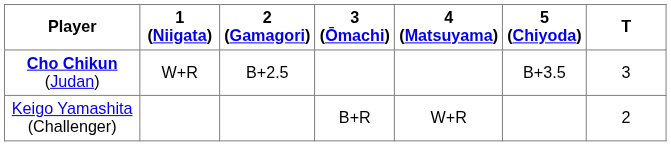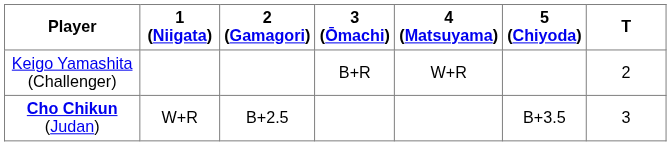 <table class="toccolours" border="1" cellpadding="4" cellspacing="0" style="border-collapse: collapse; margin:0;">
 <tr>
 <th width=125 style="text-align:center;">Player</th>
 <th width=70 style="text-align:center;">1<br> (<a href='#'>Niigata</a>)</th>
 <th width=70 style="text-align:center;">2<br> (<a href='#'>Gamagori</a>)</th>
 <th width=70 style="text-align:center;">3<br> (<a href='#'>Ōmachi</a>)</th>
 <th width=70 style="text-align:center;">4 <br>(<a href='#'>Matsuyama</a>)</th>
 <th width=70 style="text-align:center;">5<br>(<a href='#'>Chiyoda</a>)</th>
 <th width=70 style="text-align:center;">T</th>
 </tr>
 <tr align=center>
+<td><a href='#'>Keigo Yamashita</a><br> (Challenger)</td>
+<td></td>
+<td></td>
+<td>B+R</td>
+<td>W+R</td>
+<td></td>
+<td>2</td>
+</tr>
+<tr align=center>
 <td><strong><a href='#'>Cho Chikun</a></strong><br> (<a href='#'>Judan</a>)</td>
 <td>W+R</td>
 <td>B+2.5</td>
 <td></td>
 <td></td>
 <td>B+3.5</td>
 <td>3</td>
 </tr>
-<tr align=center>
-<td><a href='#'>Keigo Yamashita</a><br> (Challenger)</td>
-<td></td>
-<td></td>
-<td>B+R</td>
-<td>W+R</td>
-<td></td>
-<td>2</td>
-</tr>
 </table>
